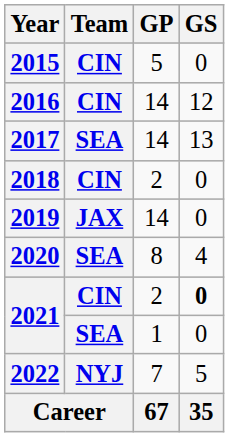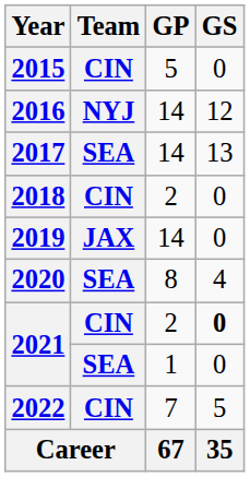 <table class="wikitable" style="text-align: center;">
 <tr>
 <th>Year</th>
 <th>Team</th>
 <th>GP</th>
 <th>GS</th>
 </tr>
 <tr>
 <th><a href='#'>2015</a></th>
 <th><a href='#'>CIN</a></th>
 <td>5</td>
 <td>0</td>
 </tr>
 <tr>
 <th><a href='#'>2016</a></th>
-<th><a href='#'>CIN</a></th>
+<th><a href='#'>NYJ</a></th>
 <td>14</td>
 <td>12</td>
 </tr>
 <tr>
 <th><a href='#'>2017</a></th>
 <th><a href='#'>SEA</a></th>
 <td>14</td>
 <td>13</td>
 </tr>
 <tr>
 <th><a href='#'>2018</a></th>
 <th><a href='#'>CIN</a></th>
 <td>2</td>
 <td>0</td>
 </tr>
 <tr>
 <th><a href='#'>2019</a></th>
 <th><a href='#'>JAX</a></th>
 <td>14</td>
 <td>0</td>
 </tr>
 <tr>
 <th><a href='#'>2020</a></th>
 <th><a href='#'>SEA</a></th>
 <td>8</td>
 <td>4</td>
 </tr>
 <tr>
 <th rowspan="2"><a href='#'>2021</a></th>
 <th><a href='#'>CIN</a></th>
 <td>2</td>
 <td><strong>0</strong></td>
 </tr>
 <tr>
 <th><a href='#'>SEA</a></th>
 <td>1</td>
 <td>0</td>
 </tr>
 <tr>
 <th><a href='#'>2022</a></th>
-<th><a href='#'>NYJ</a></th>
+<th><a href='#'>CIN</a></th>
 <td>7</td>
 <td>5</td>
 </tr>
 <tr>
 <th colspan="2">Career</th>
 <th>67</th>
 <th>35</th>
 </tr>
 </table>
